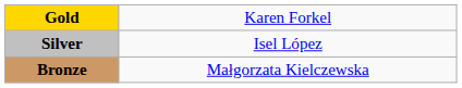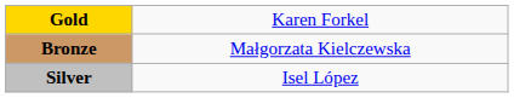 <table class="wikitable" style="text-align:center; " width="35%">
 <tr>
 <td bgcolor="gold"><strong>Gold</strong></td>
 <td><a href='#'>Karen Forkel</a><br>  <small><em></em></small></td>
 </tr>
 <tr>
+<td bgcolor="CC9966"><strong>Bronze</strong></td>
+<td><a href='#'>Małgorzata Kielczewska</a><br>  <small><em></em></small></td>
+</tr>
+<tr>
 <td bgcolor="silver"><strong>Silver</strong></td>
 <td><a href='#'>Isel López</a><br>  <small><em></em></small></td>
 </tr>
-<tr>
-<td bgcolor="CC9966"><strong>Bronze</strong></td>
-<td><a href='#'>Małgorzata Kielczewska</a><br>  <small><em></em></small></td>
-</tr>
 </table>
